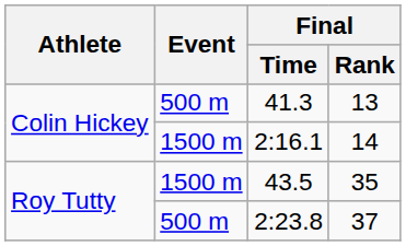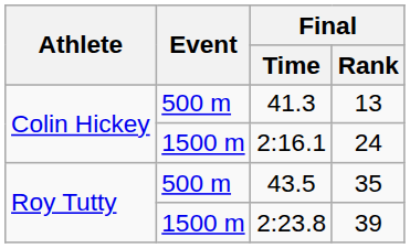 <table class="wikitable" style="font-size:90%">
 <tr>
 <th rowspan="2">Athlete</th>
 <th rowspan="2">Event</th>
 <th colspan="2">Final</th>
 </tr>
 <tr>
 <th>Time</th>
 <th>Rank</th>
 </tr>
 <tr align="center">
 <td align="left" rowspan=2><a href='#'>Colin Hickey</a></td>
 <td align="left"><a href='#'>500 m</a></td>
 <td>41.3</td>
 <td>13</td>
 </tr>
 <tr align="center">
 <td align="left"><a href='#'>1500 m</a></td>
 <td>2:16.1</td>
-<td>14</td>
+<td>24</td>
 </tr>
 <tr align="center">
 <td align="left" rowspan=2><a href='#'>Roy Tutty</a></td>
-<td align="left"><a href='#'>1500 m</a></td>
+<td align="left"><a href='#'>500 m</a></td>
 <td>43.5</td>
 <td>35</td>
 </tr>
 <tr align="center">
-<td align="left"><a href='#'>500 m</a></td>
+<td align="left"><a href='#'>1500 m</a></td>
 <td>2:23.8</td>
-<td>37</td>
+<td>39</td>
 </tr>
 </table>
